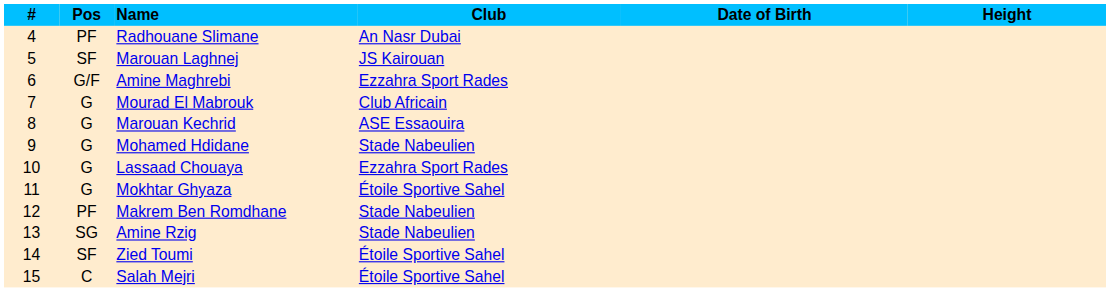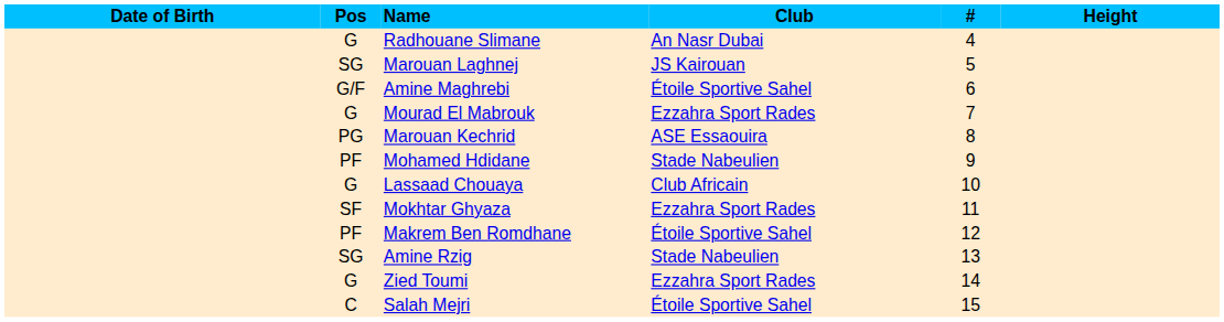 <table border=0 cellpadding=2 cellspacing=0  |- bgcolor=#FFECCE style="text-align:center; font-size:90%;" width=80%>
 <tr bgcolor=#00BFFF>
-<th width=5%>#</th>
+<th width=26%>Date of Birth</th>
 <th width=5%>Pos</th>
 <th width=22% align=left>Name</th>
 <th width=24%>Club</th>
-<th width=26%>Date of Birth</th>
+<th width=5%>#</th>
 <th width=18%>Height</th>
 </tr>
 <tr>
-<td>4</td>
-<td>PF</td>
+<td align=left></td>
+<td>G</td>
 <td align=left><a href='#'>Radhouane Slimane</a></td>
 <td align=left> <a href='#'>An Nasr Dubai</a></td>
-<td align=left></td>
+<td>4</td>
 <td></td>
 </tr>
 <tr>
-<td>5</td>
-<td>SF</td>
+<td align=left></td>
+<td>SG</td>
 <td align=left><a href='#'>Marouan Laghnej</a></td>
 <td align=left> <a href='#'>JS Kairouan</a></td>
-<td align=left></td>
+<td>5</td>
 <td></td>
 </tr>
 <tr>
-<td>6</td>
+<td align=left></td>
 <td>G/F</td>
 <td align=left><a href='#'>Amine Maghrebi</a></td>
-<td align=left> <a href='#'>Ezzahra Sport Rades</a></td>
-<td align=left></td>
+<td align=left> <a href='#'>Étoile Sportive Sahel</a></td>
+<td>6</td>
 <td></td>
 </tr>
 <tr>
-<td>7</td>
+<td align=left></td>
 <td>G</td>
 <td align=left><a href='#'>Mourad El Mabrouk</a></td>
-<td align=left> <a href='#'>Club Africain</a></td>
-<td align=left></td>
+<td align=left> <a href='#'>Ezzahra Sport Rades</a></td>
+<td>7</td>
 <td></td>
 </tr>
 <tr>
-<td>8</td>
-<td>G</td>
+<td align=left></td>
+<td>PG</td>
 <td align=left><a href='#'>Marouan Kechrid</a></td>
 <td align=left> <a href='#'>ASE Essaouira</a></td>
-<td align=left></td>
+<td>8</td>
 <td></td>
 </tr>
 <tr>
-<td>9</td>
-<td>G</td>
+<td align=left></td>
+<td>PF</td>
 <td align=left><a href='#'>Mohamed Hdidane</a></td>
 <td align=left> <a href='#'>Stade Nabeulien</a></td>
-<td align=left></td>
+<td>9</td>
 <td></td>
 </tr>
 <tr>
-<td>10</td>
+<td align=left></td>
 <td>G</td>
 <td align=left><a href='#'>Lassaad Chouaya</a></td>
-<td align=left> <a href='#'>Ezzahra Sport Rades</a></td>
-<td align=left></td>
+<td align=left> <a href='#'>Club Africain</a></td>
+<td>10</td>
 <td></td>
 </tr>
 <tr>
+<td align=left></td>
+<td>SF</td>
+<td align=left><a href='#'>Mokhtar Ghyaza</a></td>
+<td align=left> <a href='#'>Ezzahra Sport Rades</a></td>
 <td>11</td>
-<td>G</td>
-<td align=left><a href='#'>Mokhtar Ghyaza</a></td>
-<td align=left> <a href='#'>Étoile Sportive Sahel</a></td>
-<td align=left></td>
 <td></td>
 </tr>
 <tr>
-<td>12</td>
+<td align=left></td>
 <td>PF</td>
 <td align=left><a href='#'>Makrem Ben Romdhane</a></td>
-<td align=left> <a href='#'>Stade Nabeulien</a></td>
-<td align=left></td>
+<td align=left> <a href='#'>Étoile Sportive Sahel</a></td>
+<td>12</td>
 <td></td>
 </tr>
 <tr>
-<td>13</td>
+<td align=left></td>
 <td>SG</td>
 <td align=left><a href='#'>Amine Rzig</a></td>
 <td align=left> <a href='#'>Stade Nabeulien</a></td>
-<td align=left></td>
+<td>13</td>
 <td></td>
 </tr>
 <tr>
+<td align=left></td>
+<td>G</td>
+<td align=left><a href='#'>Zied Toumi</a></td>
+<td align=left> <a href='#'>Ezzahra Sport Rades</a></td>
 <td>14</td>
-<td>SF</td>
-<td align=left><a href='#'>Zied Toumi</a></td>
-<td align=left> <a href='#'>Étoile Sportive Sahel</a></td>
-<td align=left></td>
 <td></td>
 </tr>
 <tr>
-<td>15</td>
+<td align=left></td>
 <td>C</td>
 <td align=left><a href='#'>Salah Mejri</a></td>
 <td align=left> <a href='#'>Étoile Sportive Sahel</a></td>
-<td align=left></td>
+<td>15</td>
 <td></td>
 </tr>
 </table>
